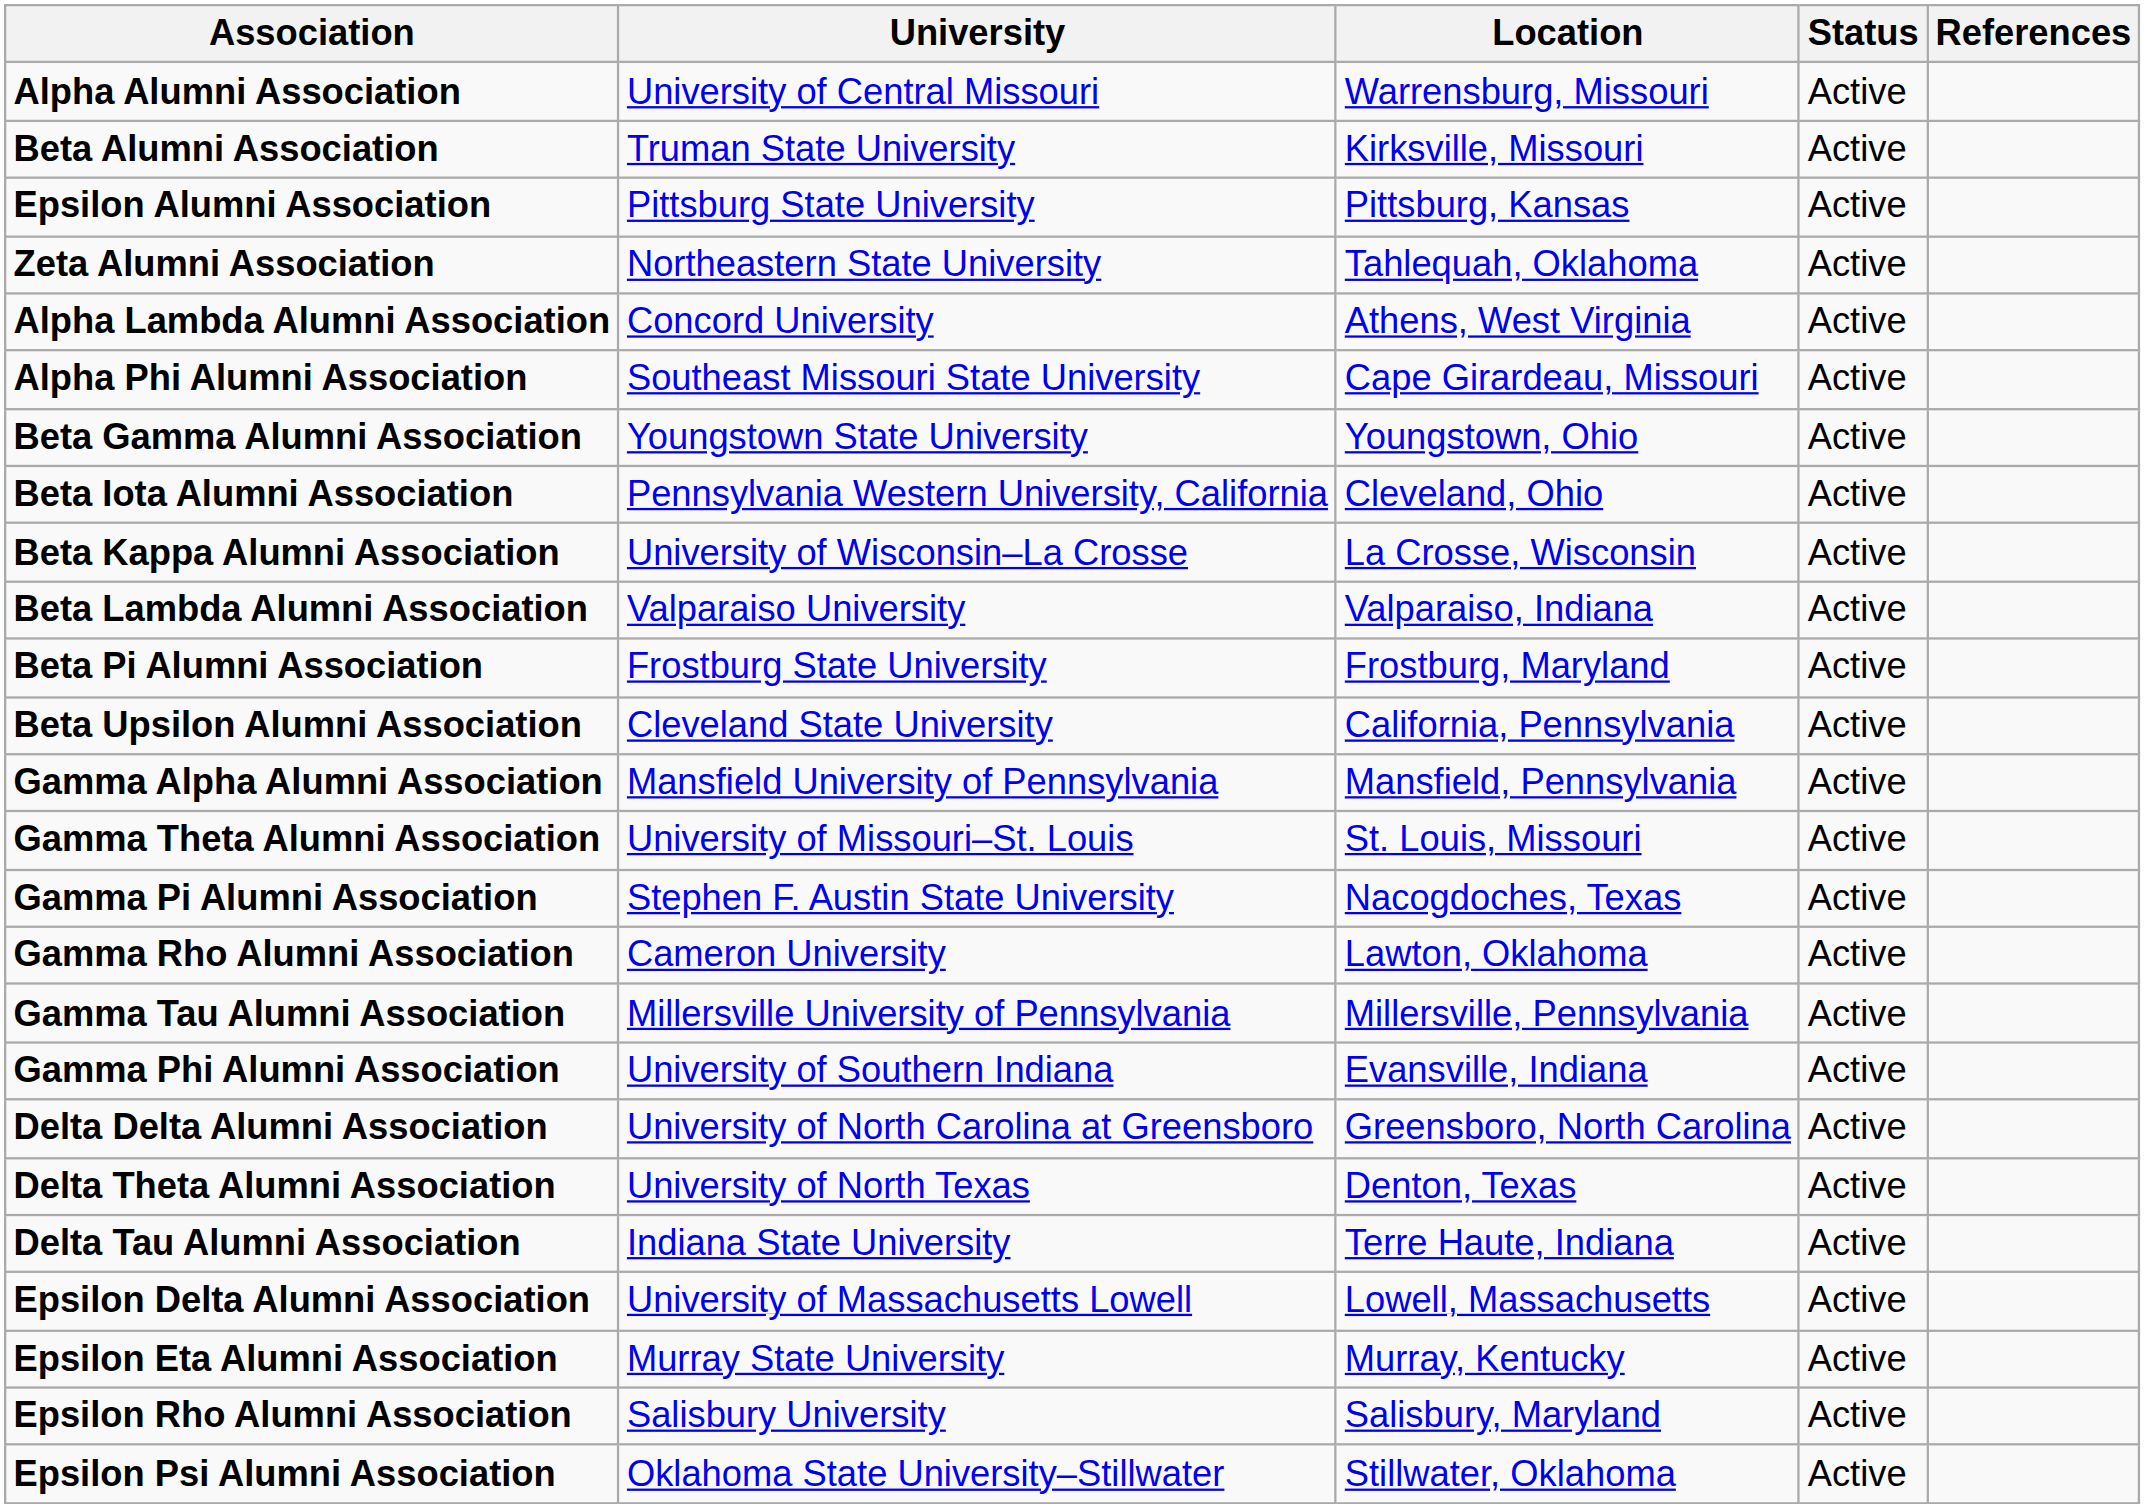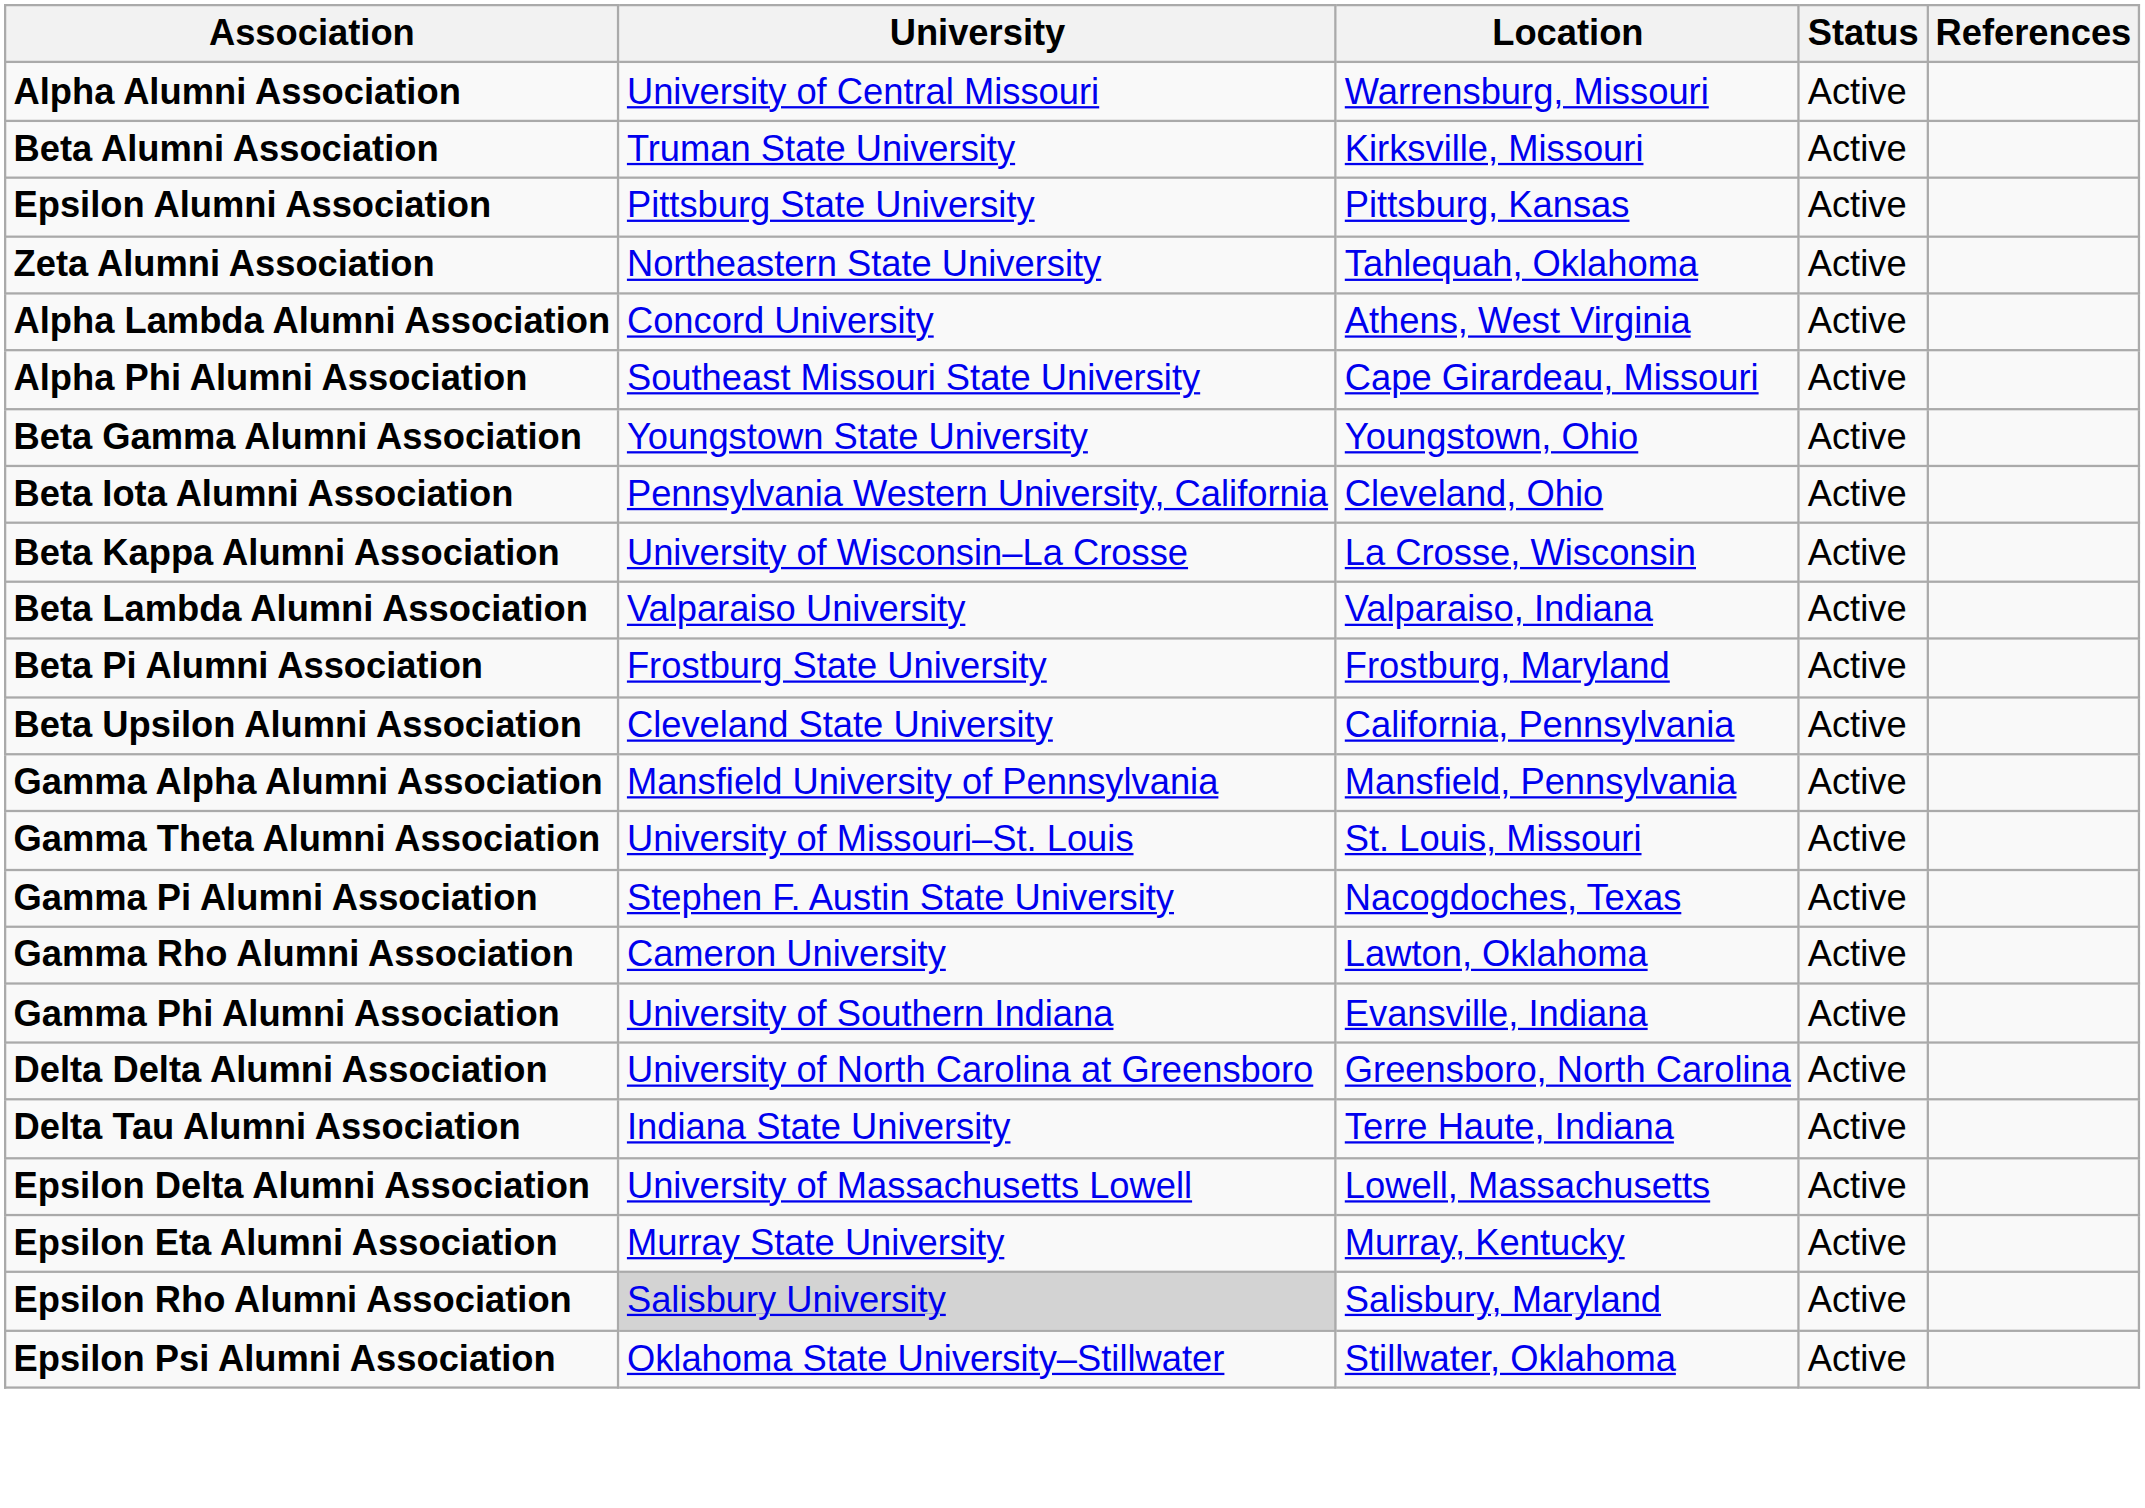 <table class="wikitable sortable">
 <tr>
 <th>Association</th>
 <th>University</th>
 <th>Location</th>
 <th>Status</th>
 <th>References</th>
 </tr>
 <tr>
 <td><strong>Alpha Alumni Association</strong></td>
 <td><a href='#'>University of Central Missouri</a></td>
 <td><a href='#'>Warrensburg, Missouri</a></td>
 <td>Active</td>
 <td></td>
 </tr>
 <tr>
 <td><strong>Beta Alumni Association</strong></td>
 <td><a href='#'>Truman State University</a></td>
 <td><a href='#'>Kirksville, Missouri</a></td>
 <td>Active</td>
 <td></td>
 </tr>
 <tr>
 <td><strong>Epsilon Alumni Association</strong></td>
 <td><a href='#'>Pittsburg State University</a></td>
 <td><a href='#'>Pittsburg, Kansas</a></td>
 <td>Active</td>
 <td></td>
 </tr>
 <tr>
 <td><strong>Zeta Alumni Association</strong></td>
 <td><a href='#'>Northeastern State University</a></td>
 <td><a href='#'>Tahlequah, Oklahoma</a></td>
 <td>Active</td>
 <td></td>
 </tr>
 <tr>
 <td><strong>Alpha Lambda Alumni Association</strong></td>
 <td><a href='#'>Concord University</a></td>
 <td><a href='#'>Athens, West Virginia</a></td>
 <td>Active</td>
 <td></td>
 </tr>
 <tr>
 <td><strong>Alpha Phi Alumni Association</strong></td>
 <td><a href='#'>Southeast Missouri State University</a></td>
 <td><a href='#'>Cape Girardeau, Missouri</a></td>
 <td>Active</td>
 <td></td>
 </tr>
 <tr>
 <td><strong>Beta Gamma Alumni Association</strong></td>
 <td><a href='#'>Youngstown State University</a></td>
 <td><a href='#'>Youngstown, Ohio</a></td>
 <td>Active</td>
 <td></td>
 </tr>
 <tr>
 <td><strong>Beta Iota Alumni Association</strong></td>
 <td><a href='#'>Pennsylvania Western University, California</a></td>
 <td><a href='#'>Cleveland, Ohio</a></td>
 <td>Active</td>
 <td></td>
 </tr>
 <tr>
 <td><strong>Beta Kappa Alumni Association</strong></td>
 <td><a href='#'>University of Wisconsin–La Crosse</a></td>
 <td><a href='#'>La Crosse, Wisconsin</a></td>
 <td>Active</td>
 <td></td>
 </tr>
 <tr>
 <td><strong>Beta Lambda Alumni Association</strong></td>
 <td><a href='#'>Valparaiso University</a></td>
 <td><a href='#'>Valparaiso, Indiana</a></td>
 <td>Active</td>
 <td></td>
 </tr>
 <tr>
 <td><strong>Beta Pi Alumni Association</strong></td>
 <td><a href='#'>Frostburg State University</a></td>
 <td><a href='#'>Frostburg, Maryland</a></td>
 <td>Active</td>
 <td></td>
 </tr>
 <tr>
 <td><strong>Beta Upsilon Alumni Association</strong></td>
 <td><a href='#'>Cleveland State University</a></td>
 <td><a href='#'>California, Pennsylvania</a></td>
 <td>Active</td>
 <td></td>
 </tr>
 <tr>
 <td><strong>Gamma Alpha Alumni Association</strong></td>
 <td><a href='#'>Mansfield University of Pennsylvania</a></td>
 <td><a href='#'>Mansfield, Pennsylvania</a></td>
 <td>Active</td>
 <td></td>
 </tr>
 <tr>
 <td><strong>Gamma Theta Alumni Association</strong></td>
 <td><a href='#'>University of Missouri–St. Louis</a></td>
 <td><a href='#'>St. Louis, Missouri</a></td>
 <td>Active</td>
 <td></td>
 </tr>
 <tr>
 <td><strong>Gamma Pi Alumni Association</strong></td>
 <td><a href='#'>Stephen F. Austin State University</a></td>
 <td><a href='#'>Nacogdoches, Texas</a></td>
 <td>Active</td>
 <td></td>
 </tr>
 <tr>
 <td><strong>Gamma Rho Alumni Association</strong></td>
 <td><a href='#'>Cameron University</a></td>
 <td><a href='#'>Lawton, Oklahoma</a></td>
 <td>Active</td>
 <td></td>
 </tr>
 <tr>
-<td><strong>Gamma Tau Alumni Association</strong></td>
-<td><a href='#'>Millersville University of Pennsylvania</a></td>
-<td><a href='#'>Millersville, Pennsylvania</a></td>
-<td>Active</td>
-<td></td>
-</tr>
-<tr>
 <td><strong>Gamma Phi Alumni Association</strong></td>
 <td><a href='#'>University of Southern Indiana</a></td>
 <td><a href='#'>Evansville, Indiana</a></td>
 <td>Active</td>
 <td></td>
 </tr>
 <tr>
 <td><strong>Delta Delta Alumni Association</strong></td>
 <td><a href='#'>University of North Carolina at Greensboro</a></td>
 <td><a href='#'>Greensboro, North Carolina</a></td>
-<td>Active</td>
-<td></td>
-</tr>
-<tr>
-<td><strong>Delta Theta Alumni Association</strong></td>
-<td><a href='#'>University of North Texas</a></td>
-<td><a href='#'>Denton, Texas</a></td>
 <td>Active</td>
 <td></td>
 </tr>
 <tr>
 <td><strong>Delta Tau Alumni Association</strong></td>
 <td><a href='#'>Indiana State University</a></td>
 <td><a href='#'>Terre Haute, Indiana</a></td>
 <td>Active</td>
 <td></td>
 </tr>
 <tr>
 <td><strong>Epsilon Delta Alumni Association</strong></td>
 <td><a href='#'>University of Massachusetts Lowell</a></td>
 <td><a href='#'>Lowell, Massachusetts</a></td>
 <td>Active</td>
 <td></td>
 </tr>
 <tr>
 <td><strong>Epsilon Eta Alumni Association</strong></td>
 <td><a href='#'>Murray State University</a></td>
 <td><a href='#'>Murray, Kentucky</a></td>
 <td>Active</td>
 <td></td>
 </tr>
 <tr>
 <td><strong>Epsilon Rho Alumni Association</strong></td>
-<td><a href='#'>Salisbury University</a></td>
+<td style="background: lightgrey;"><a href='#'>Salisbury University</a></td>
 <td><a href='#'>Salisbury, Maryland</a></td>
 <td>Active</td>
 <td></td>
 </tr>
 <tr>
 <td><strong>Epsilon Psi Alumni Association</strong></td>
 <td><a href='#'>Oklahoma State University–Stillwater</a></td>
 <td><a href='#'>Stillwater, Oklahoma</a></td>
 <td>Active</td>
 <td></td>
 </tr>
 </table>
